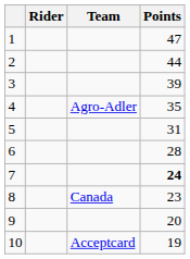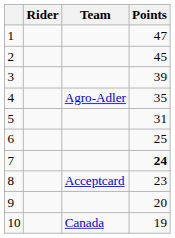 <table class="wikitable">
 <tr>
 <th></th>
 <th>Rider</th>
 <th>Team</th>
 <th>Points</th>
 </tr>
 <tr>
 <td>1</td>
 <td> </td>
 <td></td>
 <td align=right>47</td>
 </tr>
 <tr>
 <td>2</td>
 <td></td>
 <td></td>
-<td align=right>44</td>
+<td align=right>45</td>
 </tr>
 <tr>
 <td>3</td>
 <td></td>
 <td></td>
 <td align=right>39</td>
 </tr>
 <tr>
 <td>4</td>
 <td></td>
 <td><a href='#'>Agro-Adler</a></td>
 <td align=right>35</td>
 </tr>
 <tr>
 <td>5</td>
 <td></td>
 <td></td>
 <td align=right>31</td>
 </tr>
 <tr>
 <td>6</td>
 <td></td>
 <td></td>
-<td align=right>28</td>
+<td align=right>25</td>
 </tr>
 <tr>
 <td>7</td>
 <td></td>
 <td></td>
 <td align=right><strong>24</strong></td>
 </tr>
 <tr>
 <td>8</td>
 <td></td>
-<td><a href='#'>Canada</a></td>
+<td><a href='#'>Acceptcard</a></td>
 <td align=right>23</td>
 </tr>
 <tr>
 <td>9</td>
 <td></td>
 <td></td>
 <td align=right>20</td>
 </tr>
 <tr>
 <td>10</td>
 <td></td>
-<td><a href='#'>Acceptcard</a></td>
+<td><a href='#'>Canada</a></td>
 <td align=right>19</td>
 </tr>
 </table>
